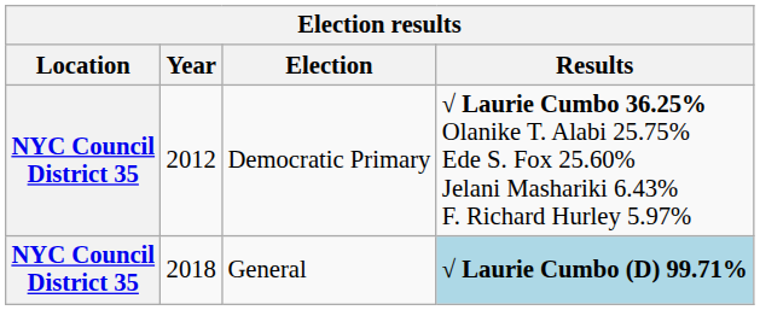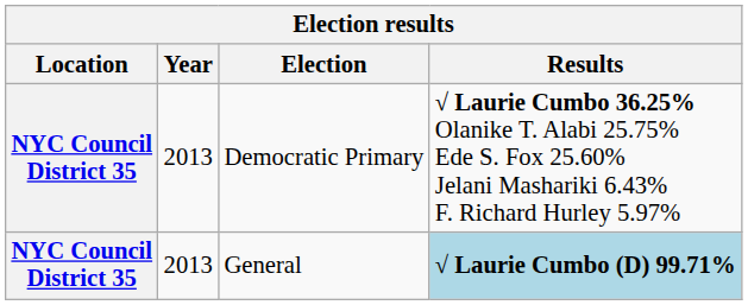 <table class="wikitable collapsible">
 <tr valign=bottom>
 <th colspan=4>Election results</th>
 </tr>
 <tr valign=bottom>
 <th>Location</th>
 <th>Year</th>
 <th>Election</th>
 <th>Results</th>
 </tr>
 <tr>
 <th><a href='#'>NYC Council<br>District 35</a></th>
-<td>2012</td>
+<td>2013</td>
 <td>Democratic Primary</td>
 <td><strong>√ Laurie Cumbo 36.25%</strong><br>Olanike T. Alabi 25.75%<br>Ede S. Fox 25.60%<br>Jelani Mashariki 6.43%<br>F. Richard Hurley 5.97%</td>
 </tr>
 <tr>
 <th><a href='#'>NYC Council<br>District 35</a></th>
-<td>2018</td>
+<td>2013</td>
 <td>General</td>
 <td style="background: lightblue;"><strong>√ Laurie Cumbo (D) 99.71%</strong></td>
 </tr>
 </table>
